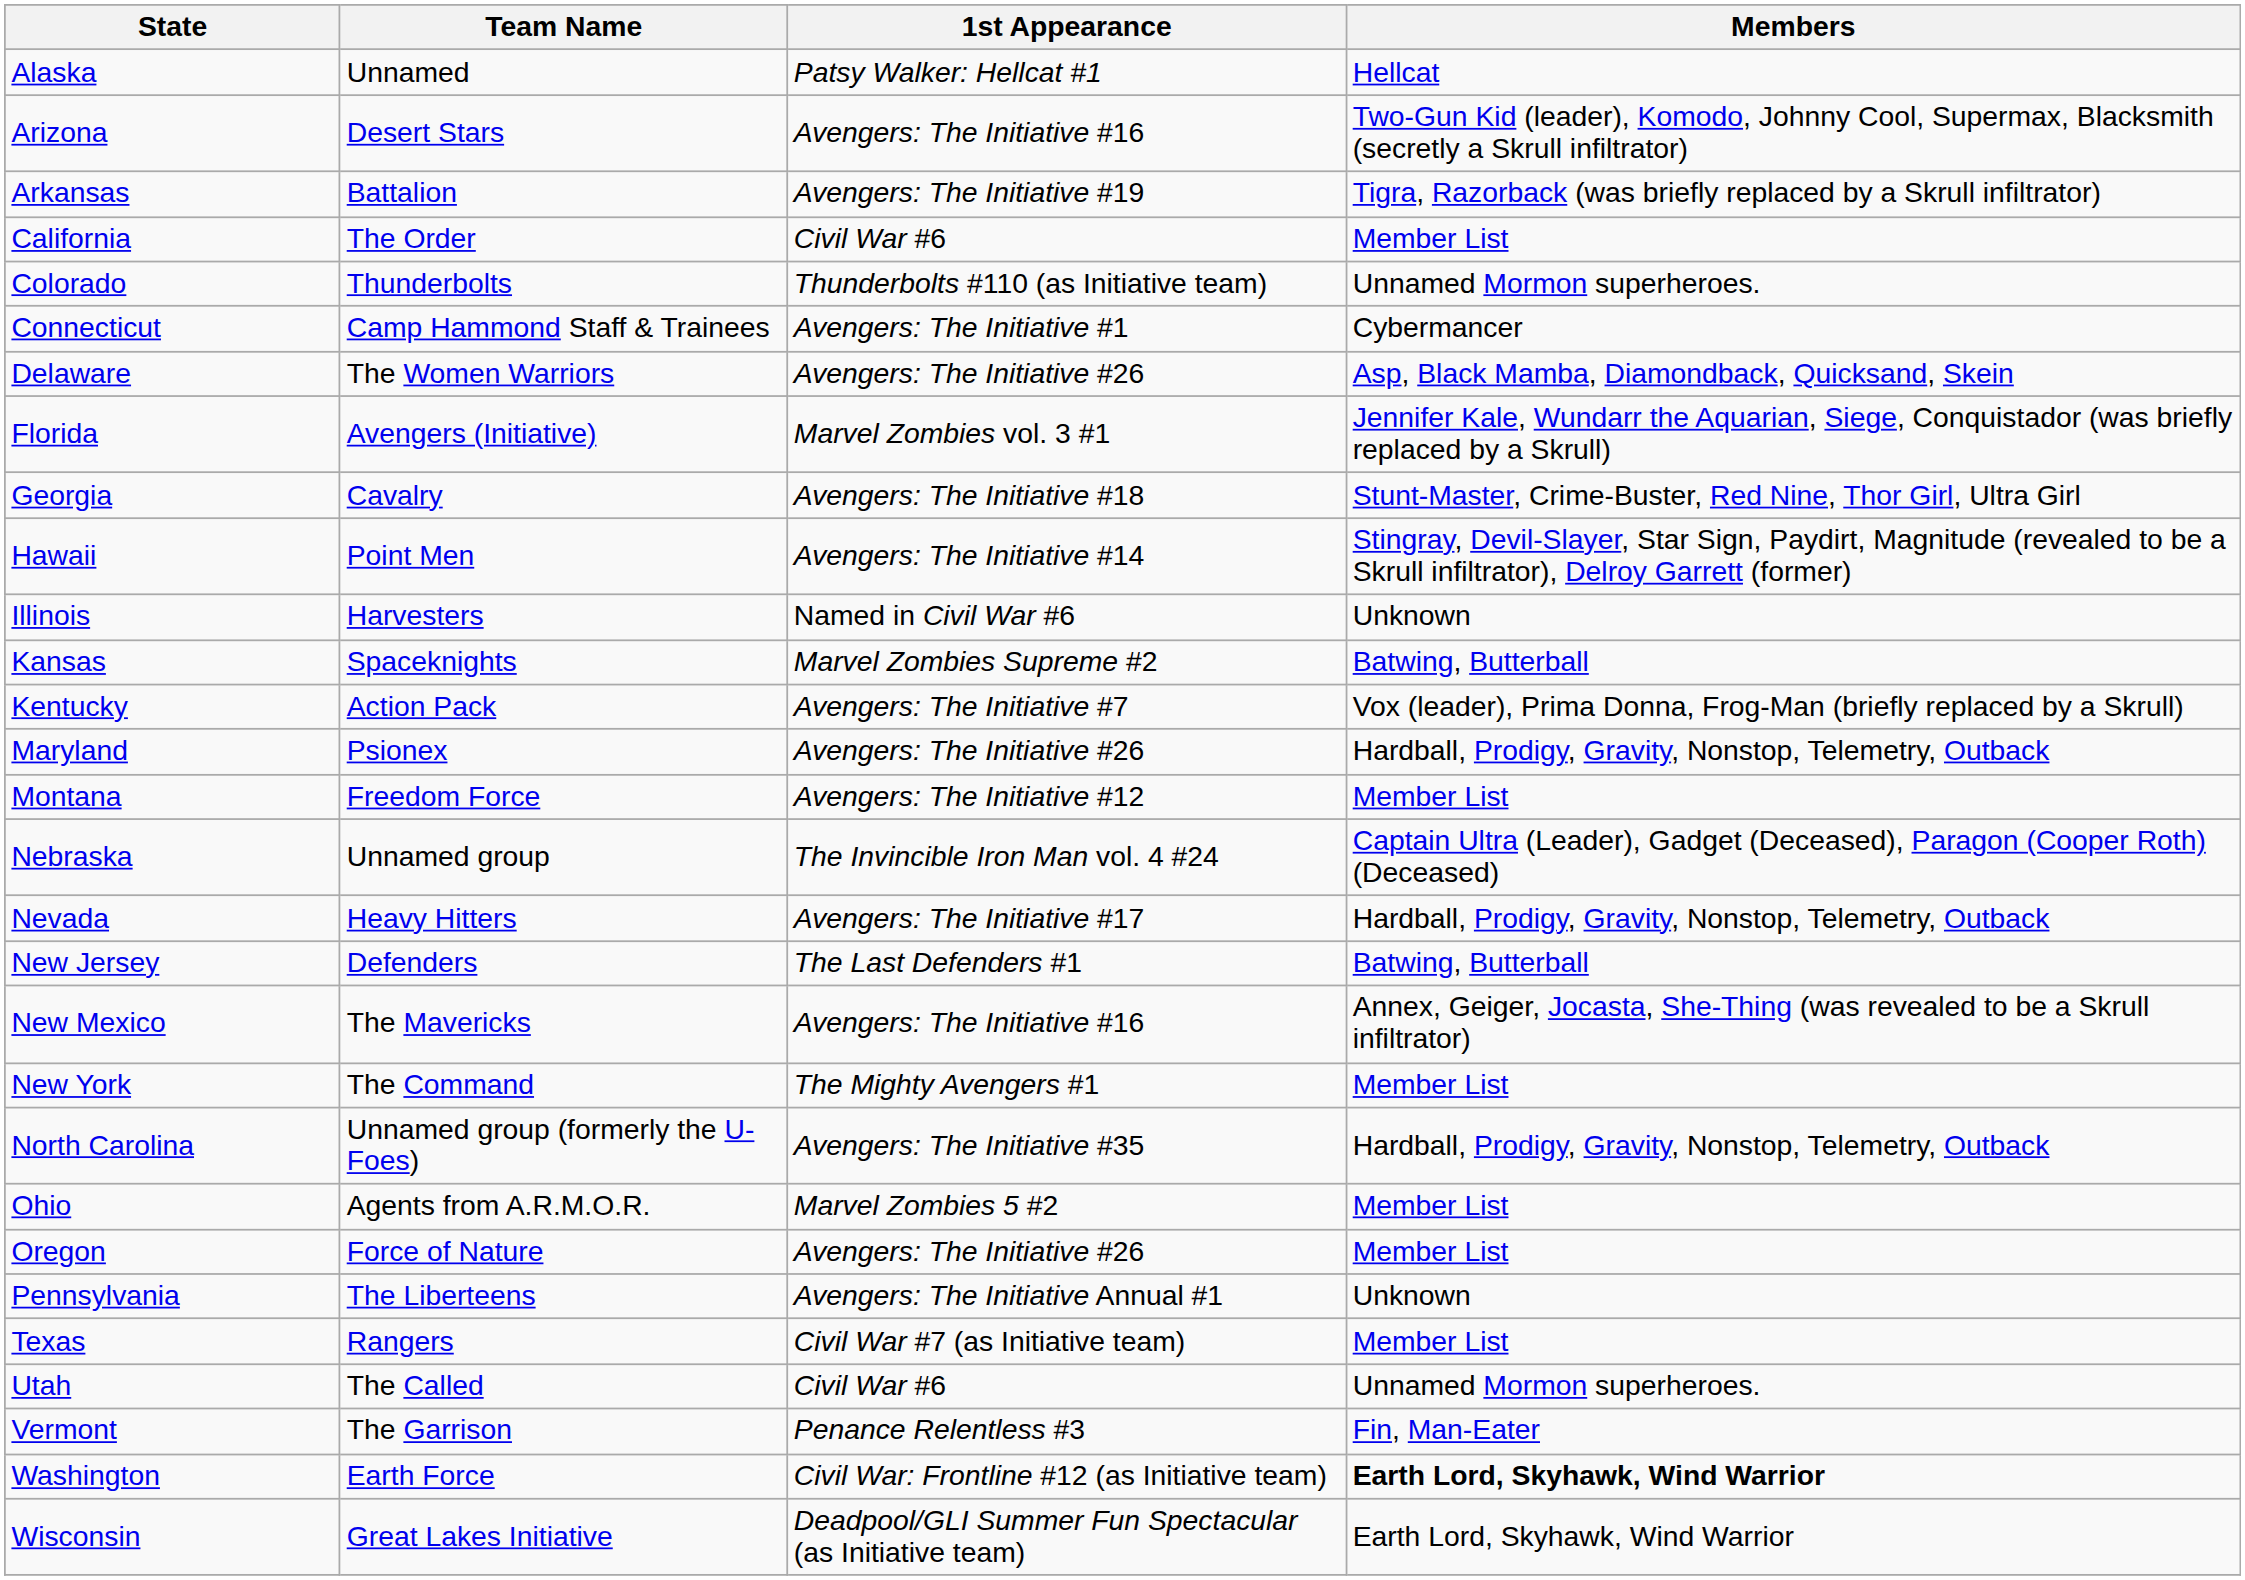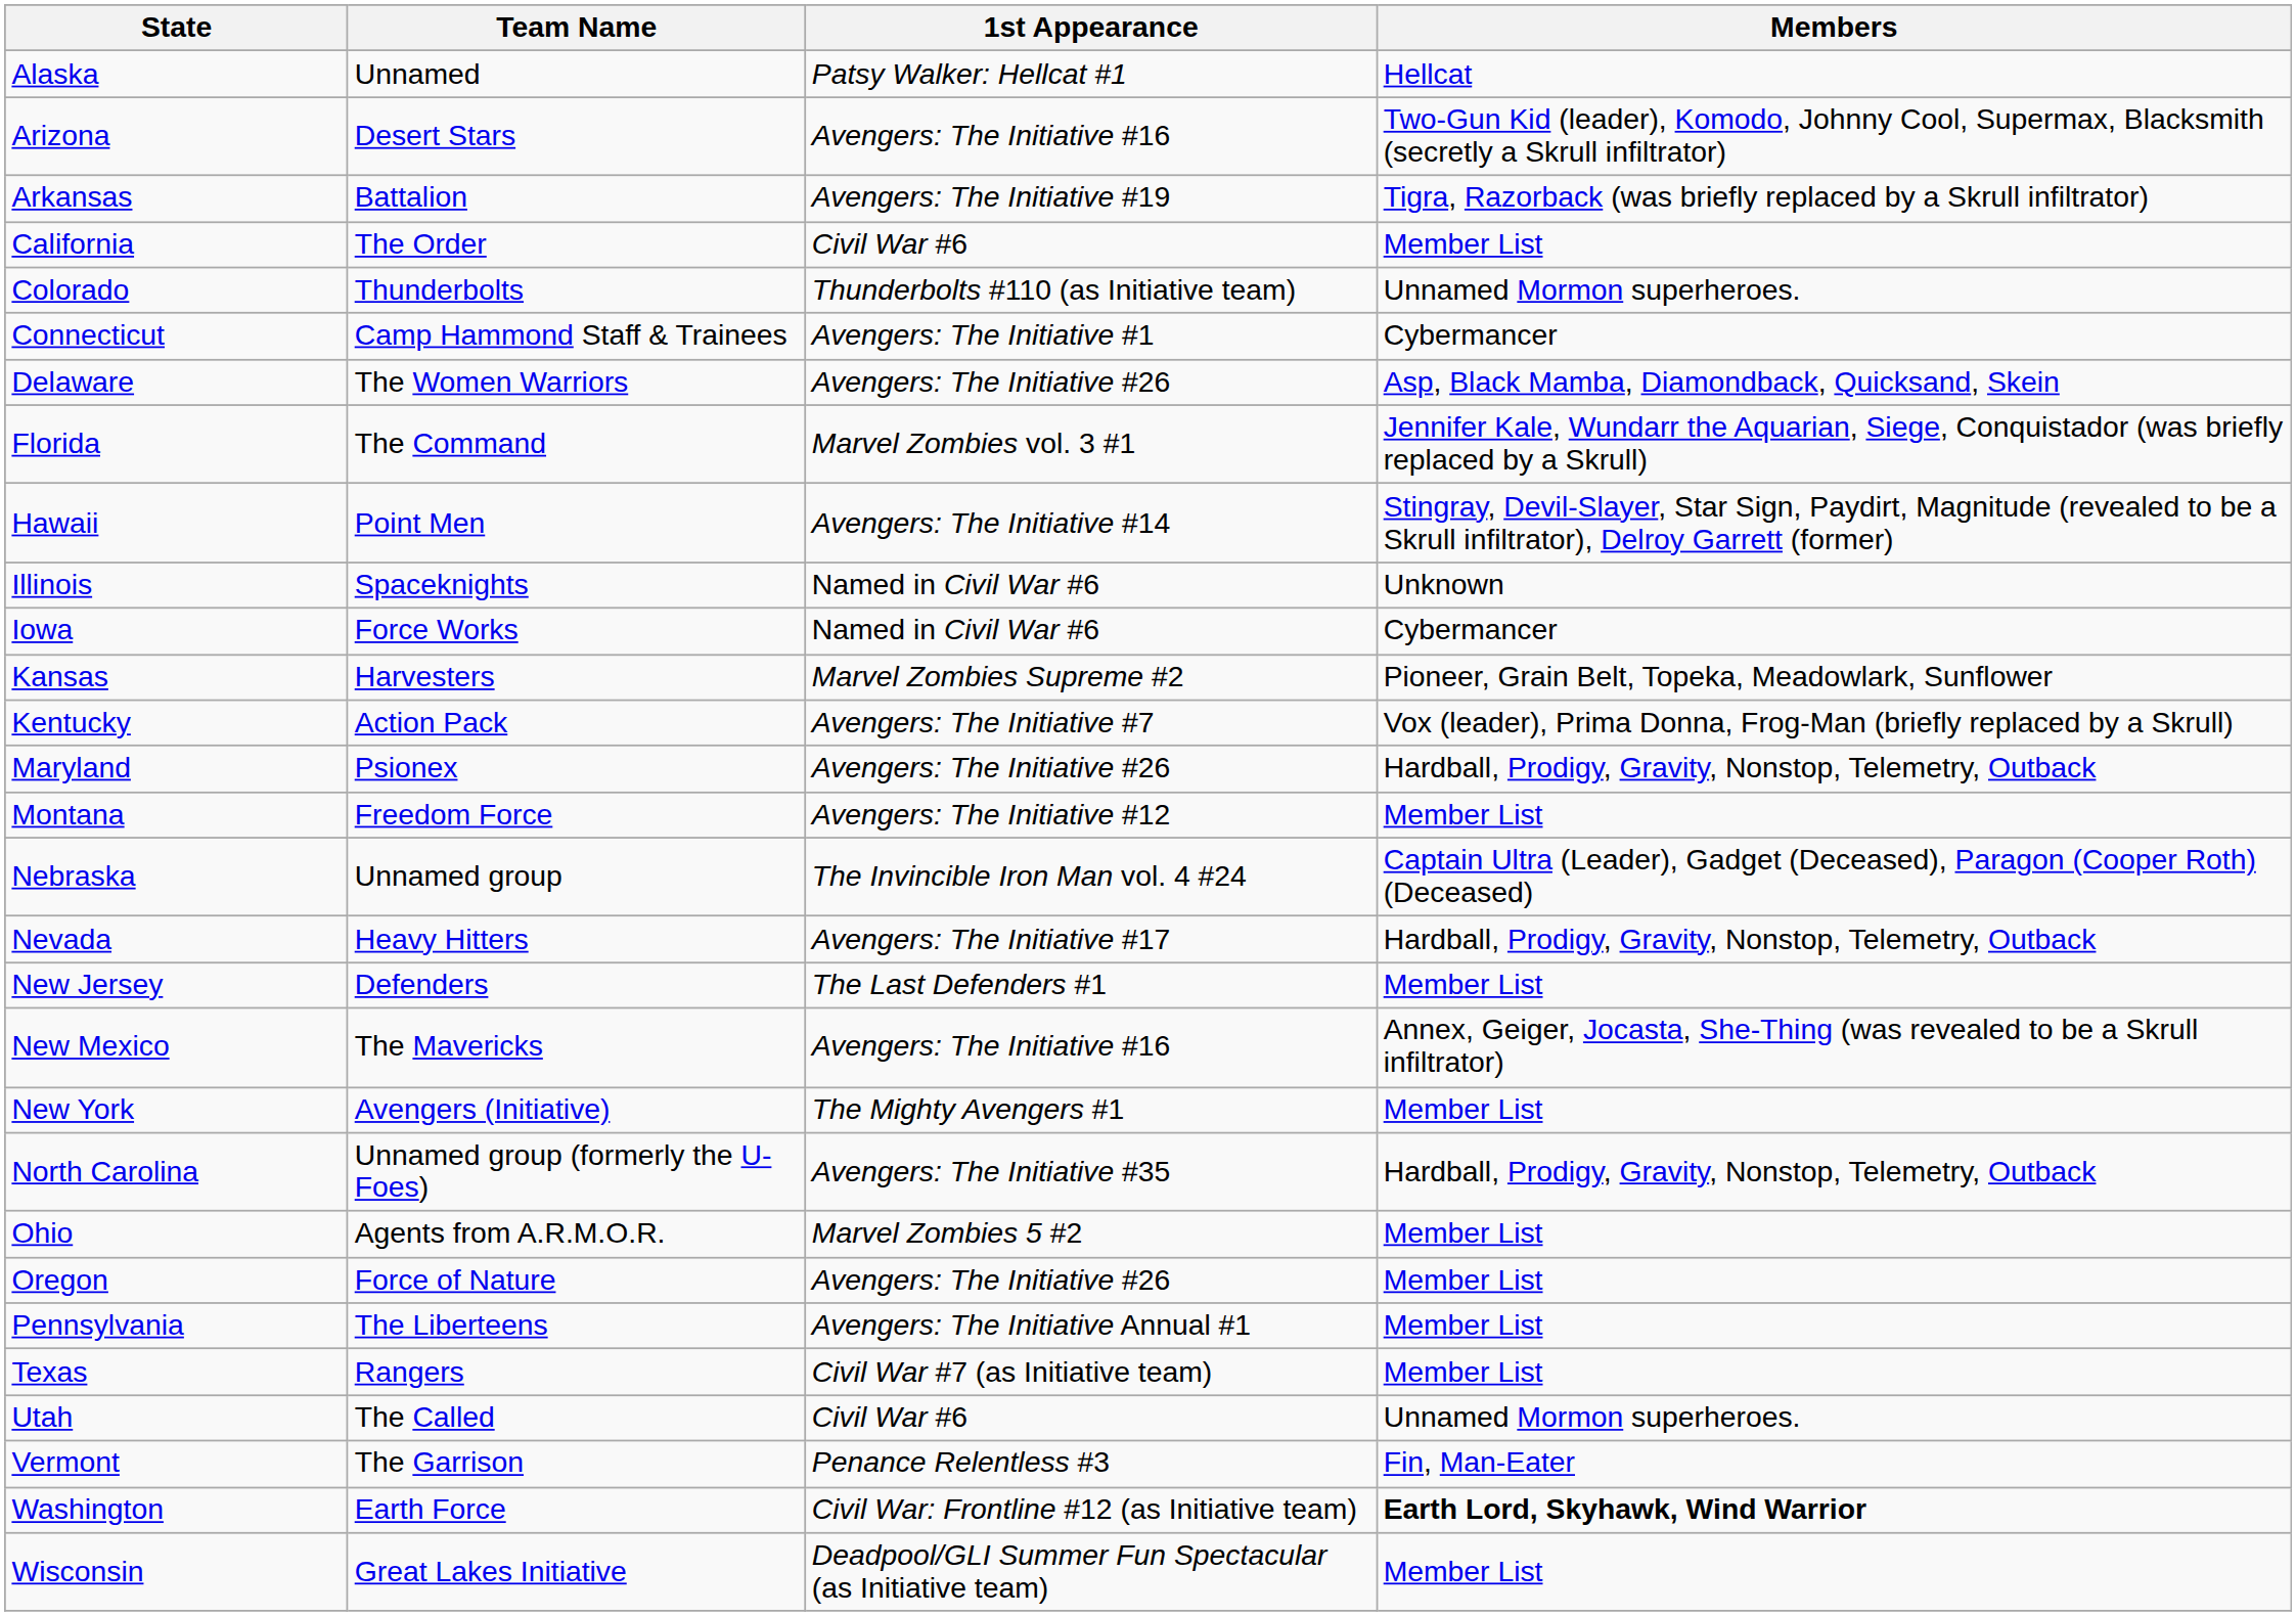 <table class="wikitable" width=100%>
 <tr>
 <th width=15%>State</th>
 <th width=20%>Team Name</th>
 <th width=25%>1st Appearance</th>
 <th width=40%>Members</th>
 </tr>
 <tr>
 <td><a href='#'>Alaska</a></td>
 <td>Unnamed</td>
 <td><em>Patsy Walker: Hellcat #1</em></td>
 <td><a href='#'>Hellcat</a></td>
 </tr>
 <tr>
 <td><a href='#'>Arizona</a></td>
 <td><a href='#'>Desert Stars</a></td>
 <td><em>Avengers: The Initiative</em> #16</td>
 <td><a href='#'>Two-Gun Kid</a> (leader), <a href='#'>Komodo</a>, Johnny Cool, Supermax, Blacksmith (secretly a Skrull infiltrator)</td>
 </tr>
 <tr>
 <td><a href='#'>Arkansas</a></td>
 <td><a href='#'>Battalion</a></td>
 <td><em>Avengers: The Initiative</em> #19</td>
 <td><a href='#'>Tigra</a>, <a href='#'>Razorback</a> (was briefly replaced by a Skrull infiltrator)</td>
 </tr>
 <tr>
 <td><a href='#'>California</a></td>
 <td><a href='#'>The Order</a></td>
 <td><em>Civil War</em> #6</td>
 <td><a href='#'>Member List</a></td>
 </tr>
 <tr>
 <td><a href='#'>Colorado</a></td>
 <td><a href='#'>Thunderbolts</a></td>
 <td><em>Thunderbolts</em> #110 (as Initiative team)</td>
 <td>Unnamed <a href='#'>Mormon</a> superheroes.</td>
 </tr>
 <tr>
 <td><a href='#'>Connecticut</a></td>
 <td><a href='#'>Camp Hammond</a> Staff & Trainees</td>
 <td><em>Avengers: The Initiative</em> #1</td>
 <td>Cybermancer</td>
 </tr>
 <tr>
 <td><a href='#'>Delaware</a></td>
 <td>The <a href='#'>Women Warriors</a></td>
 <td><em>Avengers: The Initiative</em> #26</td>
 <td><a href='#'>Asp</a>, <a href='#'>Black Mamba</a>, <a href='#'>Diamondback</a>, <a href='#'>Quicksand</a>, <a href='#'>Skein</a></td>
 </tr>
 <tr>
 <td><a href='#'>Florida</a></td>
-<td><a href='#'>Avengers (Initiative)</a></td>
+<td>The <a href='#'>Command</a></td>
 <td><em>Marvel Zombies</em> vol. 3 #1</td>
 <td><a href='#'>Jennifer Kale</a>, <a href='#'>Wundarr the Aquarian</a>, <a href='#'>Siege</a>, Conquistador (was briefly replaced by a Skrull)</td>
-</tr>
-<tr>
-<td><a href='#'>Georgia</a></td>
-<td><a href='#'>Cavalry</a></td>
-<td><em>Avengers: The Initiative</em> #18</td>
-<td><a href='#'>Stunt-Master</a>, Crime-Buster, <a href='#'>Red Nine</a>, <a href='#'>Thor Girl</a>, Ultra Girl</td>
 </tr>
 <tr>
 <td><a href='#'>Hawaii</a></td>
 <td><a href='#'>Point Men</a></td>
 <td><em>Avengers: The Initiative</em> #14</td>
 <td><a href='#'>Stingray</a>, <a href='#'>Devil-Slayer</a>, Star Sign, Paydirt, Magnitude (revealed to be a Skrull infiltrator), <a href='#'>Delroy Garrett</a> (former)</td>
 </tr>
 <tr>
 <td><a href='#'>Illinois</a></td>
-<td><a href='#'>Harvesters</a></td>
+<td><a href='#'>Spaceknights</a></td>
 <td>Named in <em>Civil War</em> #6</td>
 <td>Unknown</td>
 </tr>
 <tr>
+<td><a href='#'>Iowa</a></td>
+<td><a href='#'>Force Works</a></td>
+<td>Named in <em>Civil War</em> #6</td>
+<td>Cybermancer</td>
+</tr>
+<tr>
 <td><a href='#'>Kansas</a></td>
-<td><a href='#'>Spaceknights</a></td>
+<td><a href='#'>Harvesters</a></td>
 <td><em>Marvel Zombies Supreme</em> #2</td>
-<td><a href='#'>Batwing</a>, <a href='#'>Butterball</a></td>
+<td>Pioneer, Grain Belt, Topeka, Meadowlark, Sunflower</td>
 </tr>
 <tr>
 <td><a href='#'>Kentucky</a></td>
 <td><a href='#'>Action Pack</a></td>
 <td><em>Avengers: The Initiative</em> #7</td>
 <td>Vox (leader), Prima Donna, Frog-Man (briefly replaced by a Skrull)</td>
 </tr>
 <tr>
 <td><a href='#'>Maryland</a></td>
 <td><a href='#'>Psionex</a></td>
 <td><em>Avengers: The Initiative</em> #26</td>
 <td>Hardball, <a href='#'>Prodigy</a>, <a href='#'>Gravity</a>, Nonstop, Telemetry, <a href='#'>Outback</a></td>
 </tr>
 <tr>
 <td><a href='#'>Montana</a></td>
 <td><a href='#'>Freedom Force</a></td>
 <td><em>Avengers: The Initiative</em> #12</td>
 <td><a href='#'>Member List</a></td>
 </tr>
 <tr>
 <td><a href='#'>Nebraska</a></td>
 <td>Unnamed group</td>
 <td><em>The Invincible Iron Man</em> vol. 4 #24</td>
 <td><a href='#'>Captain Ultra</a> (Leader), Gadget (Deceased), <a href='#'>Paragon (Cooper Roth)</a> (Deceased)</td>
 </tr>
 <tr>
 <td><a href='#'>Nevada</a></td>
 <td><a href='#'>Heavy Hitters</a></td>
 <td><em>Avengers: The Initiative</em> #17</td>
 <td>Hardball, <a href='#'>Prodigy</a>, <a href='#'>Gravity</a>, Nonstop, Telemetry, <a href='#'>Outback</a></td>
 </tr>
 <tr>
 <td><a href='#'>New Jersey</a></td>
 <td><a href='#'>Defenders</a></td>
 <td><em>The Last Defenders</em> #1</td>
-<td><a href='#'>Batwing</a>, <a href='#'>Butterball</a></td>
+<td><a href='#'>Member List</a></td>
 </tr>
 <tr>
 <td><a href='#'>New Mexico</a></td>
 <td>The <a href='#'>Mavericks</a></td>
 <td><em>Avengers: The Initiative</em> #16</td>
 <td>Annex, Geiger, <a href='#'>Jocasta</a>, <a href='#'>She-Thing</a> (was revealed to be a Skrull infiltrator)</td>
 </tr>
 <tr>
 <td><a href='#'>New York</a></td>
-<td>The <a href='#'>Command</a></td>
+<td><a href='#'>Avengers (Initiative)</a></td>
 <td><em>The Mighty Avengers</em> #1</td>
 <td><a href='#'>Member List</a></td>
 </tr>
 <tr>
 <td><a href='#'>North Carolina</a></td>
 <td>Unnamed group (formerly the <a href='#'>U-Foes</a>)</td>
 <td><em>Avengers: The Initiative</em> #35</td>
 <td>Hardball, <a href='#'>Prodigy</a>, <a href='#'>Gravity</a>, Nonstop, Telemetry, <a href='#'>Outback</a></td>
 </tr>
 <tr>
 <td><a href='#'>Ohio</a></td>
 <td>Agents from A.R.M.O.R.</td>
 <td><em>Marvel Zombies 5</em> #2</td>
 <td><a href='#'>Member List</a></td>
 </tr>
 <tr>
 <td><a href='#'>Oregon</a></td>
 <td><a href='#'>Force of Nature</a></td>
 <td><em>Avengers: The Initiative</em> #26</td>
 <td><a href='#'>Member List</a></td>
 </tr>
 <tr>
 <td><a href='#'>Pennsylvania</a></td>
 <td><a href='#'>The Liberteens</a></td>
 <td><em>Avengers: The Initiative</em> Annual #1</td>
-<td>Unknown</td>
+<td><a href='#'>Member List</a></td>
 </tr>
 <tr>
 <td><a href='#'>Texas</a></td>
 <td><a href='#'>Rangers</a></td>
 <td><em>Civil War</em> #7 (as Initiative team)</td>
 <td><a href='#'>Member List</a></td>
 </tr>
 <tr>
 <td><a href='#'>Utah</a></td>
 <td>The <a href='#'>Called</a></td>
 <td><em>Civil War</em> #6</td>
 <td>Unnamed <a href='#'>Mormon</a> superheroes.</td>
 </tr>
 <tr>
 <td><a href='#'>Vermont</a></td>
 <td>The <a href='#'>Garrison</a></td>
 <td><em>Penance Relentless</em> #3</td>
 <td><a href='#'>Fin</a>, <a href='#'>Man-Eater</a></td>
 </tr>
 <tr>
 <td><a href='#'>Washington</a></td>
 <td><a href='#'>Earth Force</a></td>
 <td><em>Civil War: Frontline</em> #12 (as Initiative team)</td>
 <td><strong>Earth Lord, Skyhawk, Wind Warrior</strong></td>
 </tr>
 <tr>
 <td><a href='#'>Wisconsin</a></td>
 <td><a href='#'>Great Lakes Initiative</a></td>
 <td><em>Deadpool/GLI Summer Fun Spectacular</em> (as Initiative team)</td>
-<td>Earth Lord, Skyhawk, Wind Warrior</td>
+<td><a href='#'>Member List</a></td>
 </tr>
 </table>
